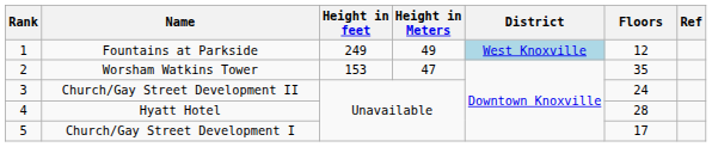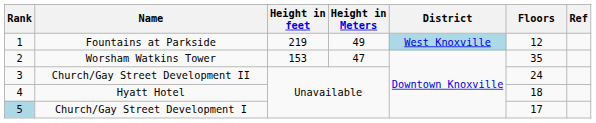 <table class="wikitable" style="font-size:99%; text-align:center; margin:1em auto;">
 <tr>
 <th>Rank</th>
 <th width="285px">Name</th>
 <th width="70px">Height in <a href='#'>feet</a></th>
 <th width="70px">Height in <a href='#'>Meters</a></th>
 <th width="140px">District</th>
 <th width="70px">Floors</th>
 <th width="20px">Ref</th>
 </tr>
 <tr>
 <td>1</td>
 <td>Fountains at Parkside</td>
-<td>249</td>
+<td>219</td>
 <td>49</td>
 <td style="background: lightblue;"><a href='#'>West Knoxville</a></td>
 <td>12</td>
 <td></td>
 </tr>
 <tr>
 <td>2</td>
 <td>Worsham Watkins Tower</td>
 <td>153</td>
 <td>47</td>
 <td rowspan="4"><a href='#'>Downtown Knoxville</a></td>
 <td>35</td>
 <td></td>
 </tr>
 <tr>
 <td>3</td>
 <td>Church/Gay Street Development II</td>
 <td rowspan="3" colspan="2">Unavailable</td>
 <td>24</td>
 <td></td>
 </tr>
 <tr>
 <td>4</td>
 <td>Hyatt Hotel</td>
-<td>28</td>
+<td>18</td>
 <td></td>
 </tr>
 <tr>
-<td>5</td>
+<td style="background: lightblue;">5</td>
 <td>Church/Gay Street Development I</td>
 <td>17</td>
 <td></td>
 </tr>
 </table>
